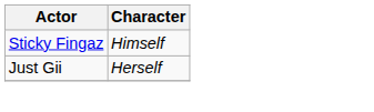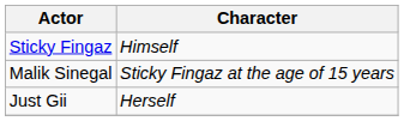 <table class="wikitable">
 <tr>
 <th>Actor</th>
 <th>Character</th>
 </tr>
 <tr>
 <td><a href='#'>Sticky Fingaz</a></td>
 <td><em>Himself</em></td>
 </tr>
 <tr>
+<td>Malik Sinegal</td>
+<td><em>Sticky Fingaz at the age of 15 years</em></td>
+</tr>
+<tr>
 <td>Just Gii</td>
 <td><em>Herself</em></td>
 </tr>
 <tr>
 </tr>
 </table>
